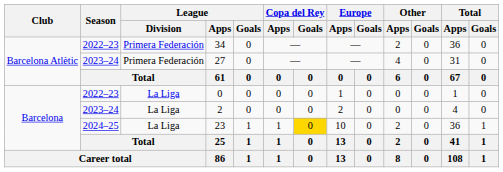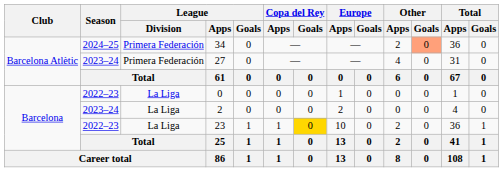 <table class="wikitable" style="text-align: center">
 <tr>
 <th rowspan="2">Club</th>
 <th rowspan="2">Season</th>
 <th colspan="3">League</th>
 <th colspan="2"><a href='#'>Copa del Rey</a></th>
 <th colspan="2"><a href='#'>Europe</a></th>
 <th colspan="2">Other</th>
 <th colspan="2">Total</th>
 </tr>
 <tr>
 <th>Division</th>
 <th>Apps</th>
 <th>Goals</th>
 <th>Apps</th>
 <th>Goals</th>
 <th>Apps</th>
 <th>Goals</th>
 <th>Apps</th>
 <th>Goals</th>
 <th>Apps</th>
 <th>Goals</th>
 </tr>
 <tr>
 <td rowspan="3"><a href='#'>Barcelona Atlètic</a></td>
-<td><a href='#'>2022–23</a></td>
+<td><a href='#'>2024–25</a></td>
 <td><a href='#'>Primera Federación</a></td>
 <td>34</td>
 <td>0</td>
 <td colspan="2">—</td>
 <td colspan="2">—</td>
 <td>2</td>
-<td>0</td>
+<td style="background: lightsalmon;">0</td>
 <td>36</td>
 <td>0</td>
 </tr>
 <tr>
 <td><a href='#'>2023–24</a></td>
 <td>Primera Federación</td>
 <td>27</td>
 <td>0</td>
 <td colspan="2">—</td>
 <td colspan="2">—</td>
 <td>4</td>
 <td>0</td>
 <td>31</td>
 <td>0</td>
 </tr>
 <tr>
 <th colspan="2">Total</th>
 <th>61</th>
 <th>0</th>
 <th>0</th>
 <th>0</th>
 <th>0</th>
 <th>0</th>
 <th>6</th>
 <th>0</th>
 <th>67</th>
 <th>0</th>
 </tr>
 <tr>
 <td rowspan="4"><a href='#'>Barcelona</a></td>
 <td><a href='#'>2022–23</a></td>
 <td><a href='#'>La Liga</a></td>
 <td>0</td>
 <td>0</td>
 <td>0</td>
 <td>0</td>
 <td>1</td>
 <td>0</td>
 <td>0</td>
 <td>0</td>
 <td>1</td>
 <td>0</td>
 </tr>
 <tr>
 <td><a href='#'>2023–24</a></td>
 <td>La Liga</td>
 <td>2</td>
 <td>0</td>
 <td>0</td>
 <td>0</td>
 <td>2</td>
 <td>0</td>
 <td>0</td>
 <td>0</td>
 <td>4</td>
 <td>0</td>
 </tr>
 <tr>
-<td><a href='#'>2024–25</a></td>
+<td><a href='#'>2022–23</a></td>
 <td>La Liga</td>
 <td>23</td>
 <td>1</td>
 <td>1</td>
 <td style="background: gold;">0</td>
 <td>10</td>
 <td>0</td>
 <td>2</td>
 <td>0</td>
 <td>36</td>
 <td>1</td>
 </tr>
 <tr>
 <th colspan="2">Total</th>
 <th>25</th>
 <th>1</th>
 <th>1</th>
 <th>0</th>
 <th>13</th>
 <th>0</th>
 <th>2</th>
 <th>0</th>
 <th>41</th>
 <th>1</th>
 </tr>
 <tr>
 <th colspan="3">Career total</th>
 <th>86</th>
 <th>1</th>
 <th>1</th>
 <th>0</th>
 <th>13</th>
 <th>0</th>
 <th>8</th>
 <th>0</th>
 <th>108</th>
 <th>1</th>
 </tr>
 </table>
